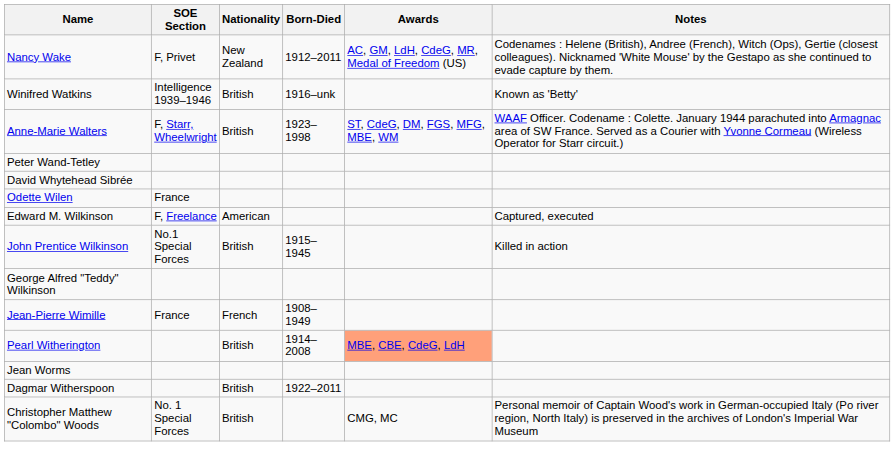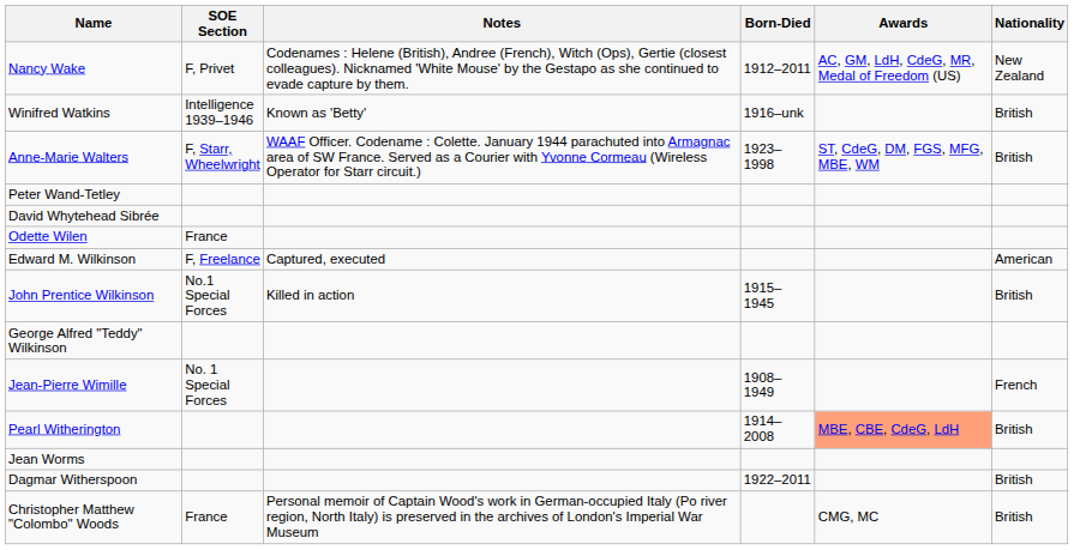 <table class="wikitable">
 <tr>
 <th width="200">Name</th>
 <th width="80">SOE Section</th>
-<th width="80">Nationality</th>
+<th>Notes</th>
 <th width="80">Born-Died</th>
 <th width="200">Awards</th>
-<th>Notes</th>
+<th width="80">Nationality</th>
 </tr>
 <tr>
 <td><a href='#'>Nancy Wake</a></td>
 <td>F, Privet</td>
-<td>New Zealand</td>
+<td>Codenames : Helene (British), Andree  (French), Witch (Ops), Gertie (closest colleagues). Nicknamed 'White Mouse' by the Gestapo as she continued to evade capture by them.</td>
 <td>1912–2011</td>
 <td><a href='#'>AC</a>, <a href='#'>GM</a>, <a href='#'>LdH</a>, <a href='#'>CdeG</a>, <a href='#'>MR</a>, <a href='#'>Medal of Freedom</a> (US)</td>
-<td>Codenames : Helene (British), Andree  (French), Witch (Ops), Gertie (closest colleagues). Nicknamed 'White Mouse' by the Gestapo as she continued to evade capture by them.</td>
+<td>New Zealand</td>
 </tr>
 <tr>
 <td>Winifred Watkins</td>
 <td>Intelligence 1939–1946</td>
-<td>British</td>
+<td>Known as 'Betty'</td>
 <td>1916–unk</td>
 <td></td>
-<td>Known as 'Betty'</td>
+<td>British</td>
 </tr>
 <tr>
 <td><a href='#'>Anne-Marie Walters</a></td>
 <td>F, <a href='#'>Starr, Wheelwright</a></td>
-<td>British</td>
+<td><a href='#'>WAAF</a> Officer. Codename : Colette. January 1944 parachuted into <a href='#'>Armagnac</a> area of SW France. Served as a Courier with <a href='#'>Yvonne Cormeau</a> (Wireless Operator for Starr circuit.)</td>
 <td>1923–1998</td>
 <td><a href='#'>ST</a>, <a href='#'>CdeG</a>, <a href='#'>DM</a>, <a href='#'>FGS</a>, <a href='#'>MFG</a>, <a href='#'>MBE</a>, <a href='#'>WM</a></td>
-<td><a href='#'>WAAF</a> Officer. Codename : Colette. January 1944 parachuted into <a href='#'>Armagnac</a> area of SW France. Served as a Courier with <a href='#'>Yvonne Cormeau</a> (Wireless Operator for Starr circuit.)</td>
+<td>British</td>
 </tr>
 <tr>
 <td>Peter Wand-Tetley</td>
 <td></td>
 <td></td>
 <td></td>
 <td></td>
 <td></td>
 </tr>
 <tr>
 <td>David Whytehead Sibrée</td>
 <td></td>
 <td></td>
 <td></td>
 <td></td>
 <td></td>
 </tr>
 <tr>
 <td><a href='#'>Odette Wilen</a></td>
 <td>France</td>
 <td></td>
 <td></td>
 <td></td>
 <td></td>
 </tr>
 <tr>
 <td>Edward M. Wilkinson</td>
 <td>F, <a href='#'>Freelance</a></td>
-<td>American</td>
+<td>Captured, executed</td>
 <td></td>
 <td></td>
-<td>Captured, executed</td>
+<td>American</td>
 </tr>
 <tr>
 <td><a href='#'>John Prentice Wilkinson</a></td>
 <td>No.1 Special Forces</td>
-<td>British</td>
+<td>Killed in action</td>
 <td>1915–1945</td>
 <td></td>
-<td>Killed in action</td>
+<td>British</td>
 </tr>
 <tr>
 <td>George Alfred "Teddy" Wilkinson</td>
 <td></td>
 <td></td>
 <td></td>
 <td></td>
 <td></td>
 </tr>
 <tr>
 <td><a href='#'>Jean-Pierre Wimille</a></td>
-<td>France</td>
-<td>French</td>
+<td>No. 1 Special Forces</td>
+<td></td>
 <td>1908–1949</td>
 <td></td>
-<td></td>
+<td>French</td>
 </tr>
 <tr>
 <td><a href='#'>Pearl Witherington</a></td>
 <td></td>
-<td>British</td>
+<td></td>
 <td>1914–2008</td>
 <td style="background: lightsalmon;"><a href='#'>MBE</a>, <a href='#'>CBE</a>, <a href='#'>CdeG</a>, <a href='#'>LdH</a></td>
-<td></td>
+<td>British</td>
 </tr>
 <tr>
 <td>Jean Worms</td>
 <td></td>
 <td></td>
 <td></td>
 <td></td>
 <td></td>
 </tr>
 <tr>
 <td>Dagmar Witherspoon</td>
 <td></td>
-<td>British</td>
+<td></td>
 <td>1922–2011</td>
 <td></td>
-<td></td>
+<td>British</td>
 </tr>
 <tr>
 <td>Christopher Matthew "Colombo" Woods</td>
-<td>No. 1 Special Forces</td>
-<td>British</td>
+<td>France</td>
+<td>Personal memoir of Captain Wood's work in German-occupied Italy (Po river region, North Italy) is preserved in the archives of London's Imperial War Museum</td>
 <td></td>
 <td>CMG, MC</td>
-<td>Personal memoir of Captain Wood's work in German-occupied Italy (Po river region, North Italy) is preserved in the archives of London's Imperial War Museum</td>
+<td>British</td>
 </tr>
 </table>
